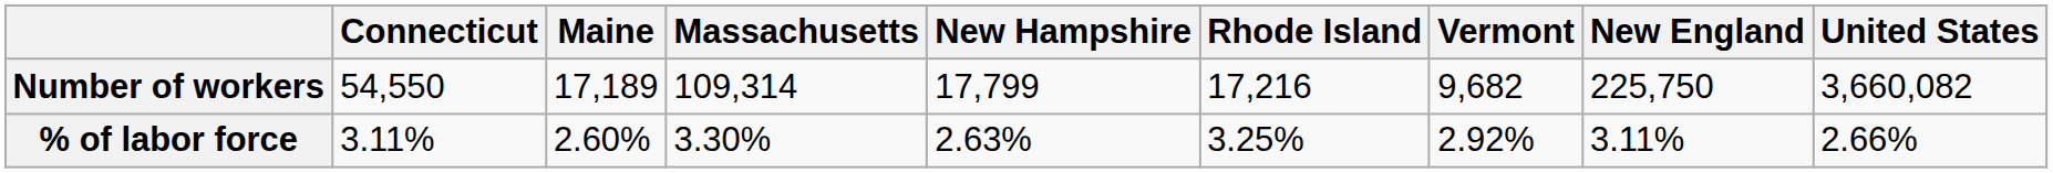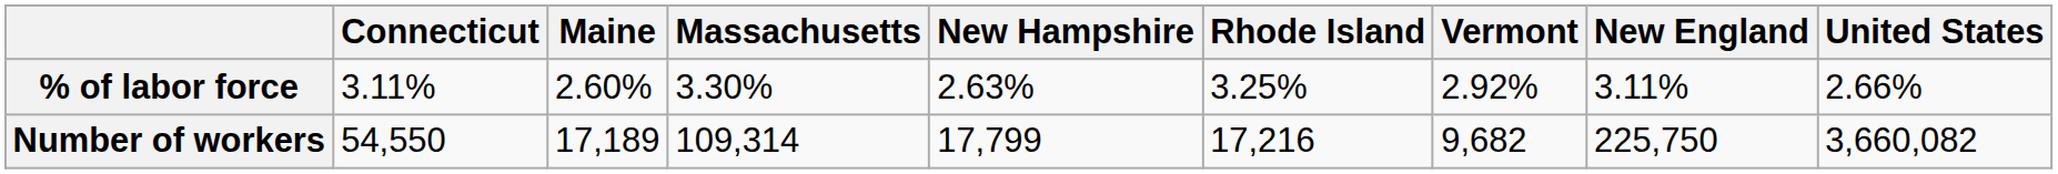 <table class="wikitable" style="margin-left: auto; margin-right: auto; border: none;">
 <tr>
 <th></th>
 <th>Connecticut</th>
 <th>Maine</th>
 <th>Massachusetts</th>
 <th>New Hampshire</th>
 <th>Rhode Island</th>
 <th>Vermont</th>
 <th>New England</th>
 <th>United States</th>
 </tr>
 <tr>
+<th>% of labor force</th>
+<td>3.11%</td>
+<td>2.60%</td>
+<td>3.30%</td>
+<td>2.63%</td>
+<td>3.25%</td>
+<td>2.92%</td>
+<td>3.11%</td>
+<td>2.66%</td>
+</tr>
+<tr>
 <th>Number of workers</th>
 <td>54,550</td>
 <td>17,189</td>
 <td>109,314</td>
 <td>17,799</td>
 <td>17,216</td>
 <td>9,682</td>
 <td>225,750</td>
 <td>3,660,082</td>
 </tr>
-<tr>
-<th>% of labor force</th>
-<td>3.11%</td>
-<td>2.60%</td>
-<td>3.30%</td>
-<td>2.63%</td>
-<td>3.25%</td>
-<td>2.92%</td>
-<td>3.11%</td>
-<td>2.66%</td>
-</tr>
 </table>
